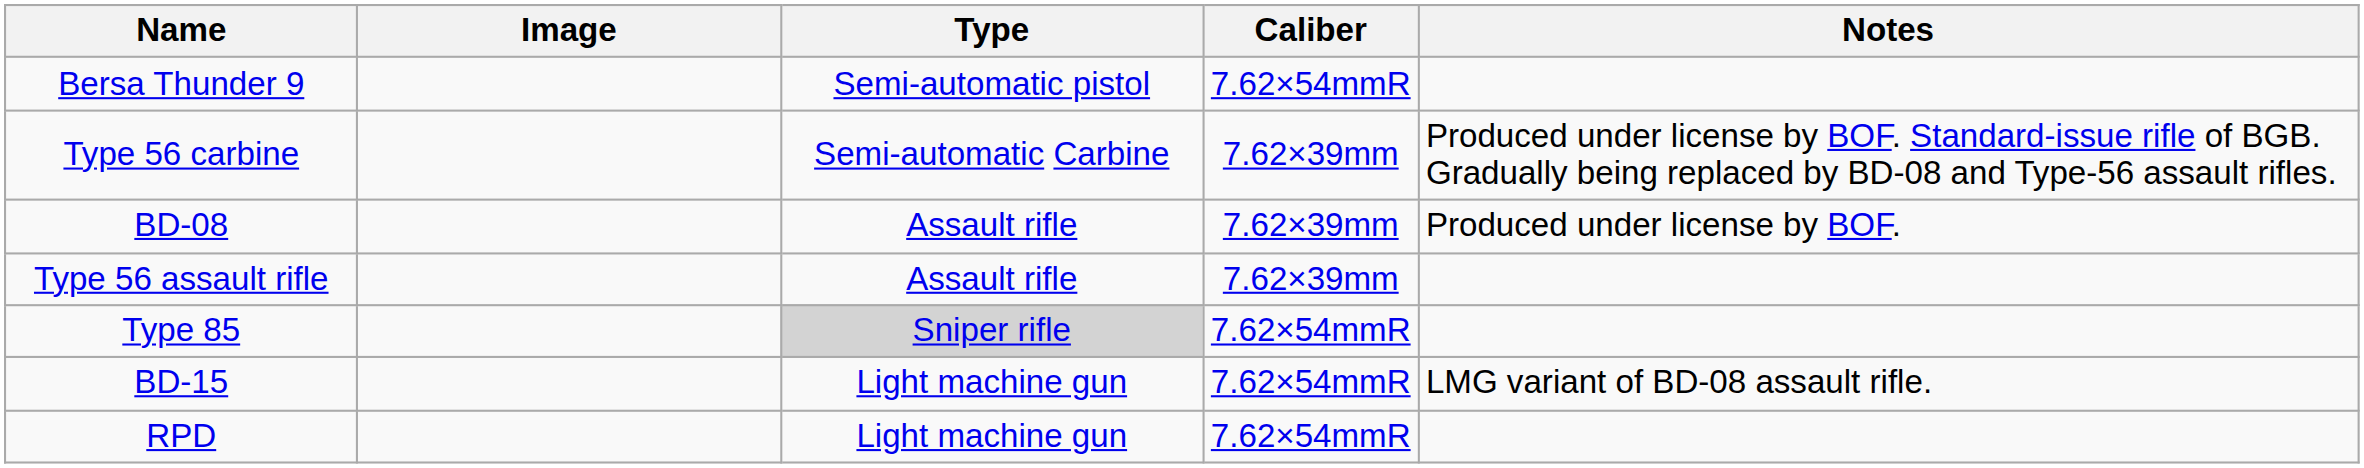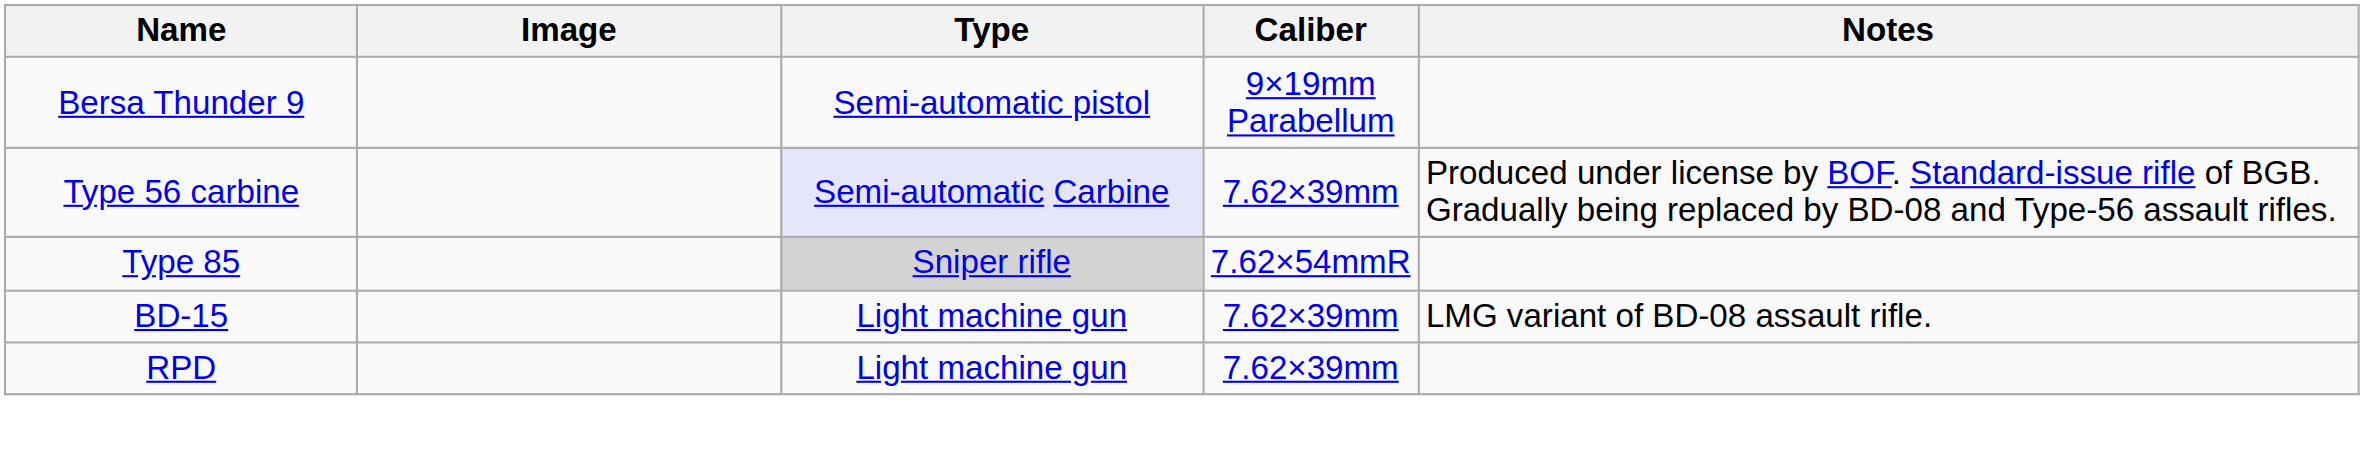 <table class="wikitable" style="width:90%;">
 <tr>
 <th style="width:15%;">Name</th>
 <th style="width:18%;">Image</th>
 <th style="width:18%;">Type</th>
 <th style="width:7%;">Caliber</th>
 <th style="width:40%;">Notes</th>
 </tr>
 <tr>
 <td ! style="text-align: center;"><a href='#'>Bersa Thunder 9</a></td>
 <td></td>
 <td ! style="text-align: center;"><a href='#'>Semi-automatic pistol</a></td>
-<td ! style="text-align: center;"><a href='#'>7.62×54mmR</a></td>
+<td ! style="text-align: center;"><a href='#'>9×19mm Parabellum</a></td>
 <td></td>
 </tr>
 <tr>
 <td ! style="text-align: center;"><a href='#'>Type 56 carbine</a></td>
 <td></td>
-<td style="text-align: center;" !><a href='#'>Semi-automatic</a> <a href='#'>Carbine</a></td>
+<td style="background: lavender; text-align: center;" !><a href='#'>Semi-automatic</a> <a href='#'>Carbine</a></td>
 <td ! style="text-align: center;"><a href='#'>7.62×39mm</a></td>
 <td>Produced under license by <a href='#'>BOF</a>. <a href='#'>Standard-issue rifle</a> of BGB. Gradually being replaced by BD-08 and Type-56 assault rifles.</td>
-</tr>
-<tr>
-<td ! style="text-align: center;"><a href='#'>BD-08</a></td>
-<td></td>
-<td ! style="text-align: center;"><a href='#'>Assault rifle</a></td>
-<td ! style="text-align: center;"><a href='#'>7.62×39mm</a></td>
-<td>Produced under license by <a href='#'>BOF</a>.</td>
-</tr>
-<tr>
-<td ! style="text-align: center;"><a href='#'>Type 56 assault rifle</a></td>
-<td></td>
-<td ! style="text-align: center;"><a href='#'>Assault rifle</a></td>
-<td ! style="text-align: center;"><a href='#'>7.62×39mm</a></td>
-<td></td>
 </tr>
 <tr>
 <td ! style="text-align: center;"><a href='#'>Type 85</a></td>
 <td></td>
 <td ! style="background: lightgrey; text-align: center;"><a href='#'>Sniper rifle</a></td>
 <td ! style="text-align: center;"><a href='#'>7.62×54mmR</a></td>
 <td></td>
 </tr>
 <tr>
 <td ! style="text-align: center;"><a href='#'>BD-15</a></td>
 <td></td>
 <td ! style="text-align: center;"><a href='#'>Light machine gun</a></td>
-<td ! style="text-align: center;"><a href='#'>7.62×54mmR</a></td>
+<td ! style="text-align: center;"><a href='#'>7.62×39mm</a></td>
 <td>LMG variant of BD-08 assault rifle.</td>
 </tr>
 <tr>
 <td ! style="text-align: center;"><a href='#'>RPD</a></td>
 <td></td>
 <td ! style="text-align: center;"><a href='#'>Light machine gun</a></td>
-<td ! style="text-align: center;"><a href='#'>7.62×54mmR</a></td>
+<td ! style="text-align: center;"><a href='#'>7.62×39mm</a></td>
 <td></td>
 </tr>
 </table>
